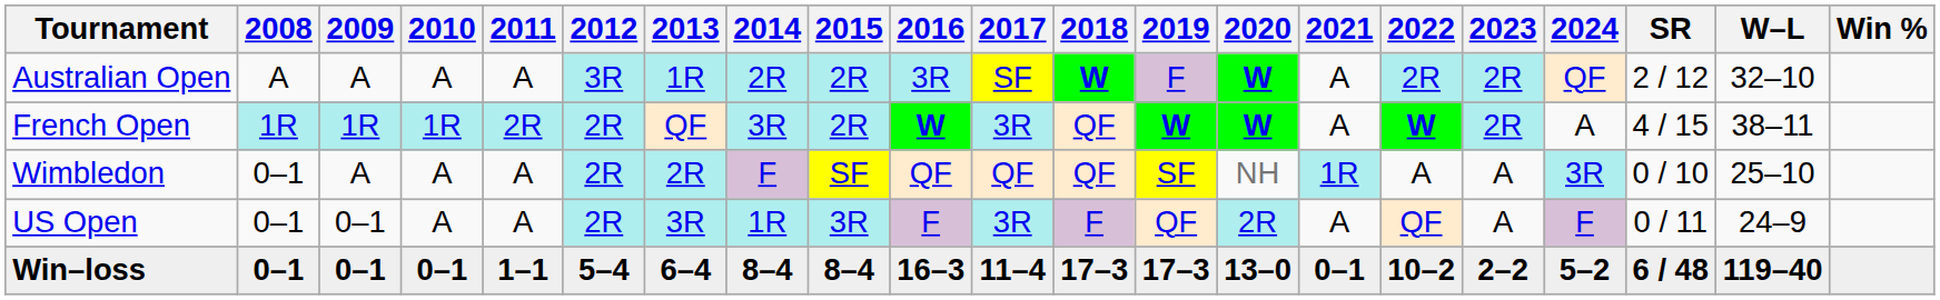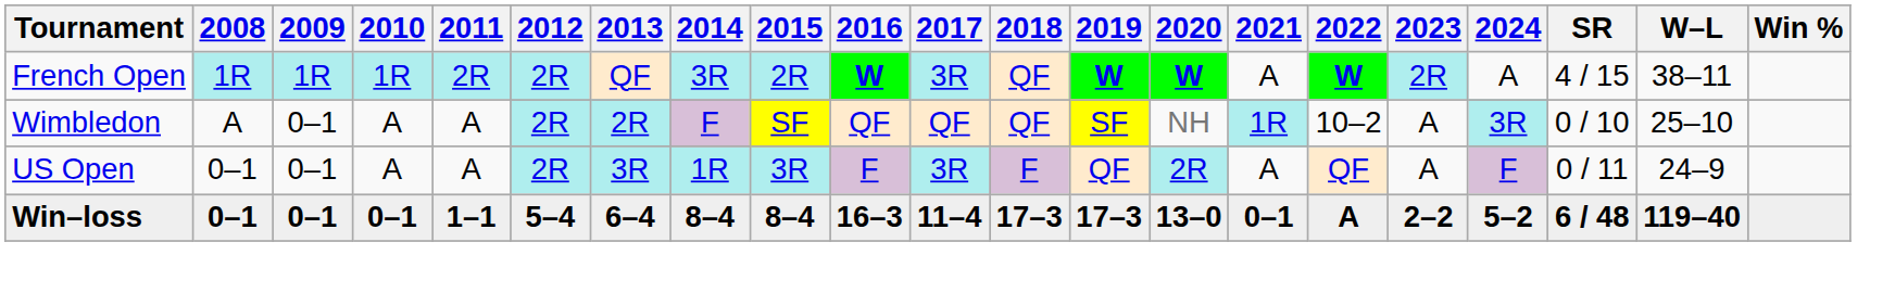 <table class=wikitable style=text-align:center>
 <tr>
 <th>Tournament</th>
 <th><a href='#'>2008</a></th>
 <th><a href='#'>2009</a></th>
 <th><a href='#'>2010</a></th>
 <th><a href='#'>2011</a></th>
 <th><a href='#'>2012</a></th>
 <th><a href='#'>2013</a></th>
 <th><a href='#'>2014</a></th>
 <th><a href='#'>2015</a></th>
 <th><a href='#'>2016</a></th>
 <th><a href='#'>2017</a></th>
 <th><a href='#'>2018</a></th>
 <th><a href='#'>2019</a></th>
 <th><a href='#'>2020</a></th>
 <th><a href='#'>2021</a></th>
 <th><a href='#'>2022</a></th>
 <th><a href='#'>2023</a></th>
 <th><a href='#'>2024</a></th>
 <th>SR</th>
 <th>W–L</th>
 <th>Win %</th>
-</tr>
-<tr>
-<td align=left><a href='#'>Australian Open</a></td>
-<td>A</td>
-<td>A</td>
-<td>A</td>
-<td>A</td>
-<td style=background:#afeeee><a href='#'>3R</a></td>
-<td style=background:#afeeee><a href='#'>1R</a></td>
-<td style=background:#afeeee><a href='#'>2R</a></td>
-<td style=background:#afeeee><a href='#'>2R</a></td>
-<td style=background:#afeeee><a href='#'>3R</a></td>
-<td style=background:yellow><a href='#'>SF</a></td>
-<td style=background:lime><strong><a href='#'>W</a></strong></td>
-<td style=background:thistle><a href='#'>F</a></td>
-<td style=background:lime><a href='#'><strong>W</strong></a></td>
-<td>A</td>
-<td style=background:#afeeee><a href='#'>2R</a></td>
-<td style=background:#afeeee><a href='#'>2R</a></td>
-<td style=background:#ffebcd><a href='#'>QF</a></td>
-<td>2 / 12</td>
-<td>32–10</td>
-<td></td>
 </tr>
 <tr>
 <td align=left><a href='#'>French Open</a></td>
 <td style=background:#afeeee><a href='#'>1R</a></td>
 <td style=background:#afeeee><a href='#'>1R</a></td>
 <td style=background:#afeeee><a href='#'>1R</a></td>
 <td style=background:#afeeee><a href='#'>2R</a></td>
 <td style=background:#afeeee><a href='#'>2R</a></td>
 <td style=background:#ffebcd><a href='#'>QF</a></td>
 <td style=background:#afeeee><a href='#'>3R</a></td>
 <td style=background:#afeeee><a href='#'>2R</a></td>
 <td style=background:lime><strong><a href='#'>W</a></strong></td>
 <td style=background:#afeeee><a href='#'>3R</a></td>
 <td style=background:#ffebcd><a href='#'>QF</a></td>
 <td style=background:lime><strong><a href='#'>W</a></strong></td>
 <td style=background:lime><strong><a href='#'>W</a></strong></td>
 <td>A</td>
 <td style=background:lime><strong><a href='#'>W</a></strong></td>
 <td style=background:#afeeee><a href='#'>2R</a></td>
 <td>A</td>
 <td>4 / 15</td>
 <td>38–11</td>
 <td></td>
 </tr>
 <tr>
 <td align=left><a href='#'>Wimbledon</a></td>
+<td>A</td>
 <td>0–1</td>
-<td>A</td>
 <td>A</td>
 <td>A</td>
 <td style=background:#afeeee><a href='#'>2R</a></td>
 <td style=background:#afeeee><a href='#'>2R</a></td>
 <td style=background:thistle><a href='#'>F</a></td>
 <td style=background:yellow><a href='#'>SF</a></td>
 <td style=background:#ffebcd><a href='#'>QF</a></td>
 <td style=background:#ffebcd><a href='#'>QF</a></td>
 <td style=background:#ffebcd><a href='#'>QF</a></td>
 <td style=background:yellow><a href='#'>SF</a></td>
 <td style=color:#767676>NH</td>
 <td style=background:#afeeee><a href='#'>1R</a></td>
-<td>A</td>
+<td>10–2</td>
 <td>A</td>
 <td style=background:#afeeee><a href='#'>3R</a></td>
 <td>0 / 10</td>
 <td>25–10</td>
 <td></td>
 </tr>
 <tr>
 <td align=left><a href='#'>US Open</a></td>
 <td>0–1</td>
 <td>0–1</td>
 <td>A</td>
 <td>A</td>
 <td style=background:#afeeee><a href='#'>2R</a></td>
 <td style=background:#afeeee><a href='#'>3R</a></td>
 <td style=background:#afeeee><a href='#'>1R</a></td>
 <td style=background:#afeeee><a href='#'>3R</a></td>
 <td style=background:thistle><a href='#'>F</a></td>
 <td style=background:#afeeee><a href='#'>3R</a></td>
 <td style=background:thistle><a href='#'>F</a></td>
 <td style=background:#ffebcd><a href='#'>QF</a></td>
 <td style=background:#afeeee><a href='#'>2R</a></td>
 <td>A</td>
 <td bgcolor=ffebcd><a href='#'>QF</a></td>
 <td>A</td>
 <td style=background:thistle><a href='#'>F</a></td>
 <td>0 / 11</td>
 <td>24–9</td>
 <td></td>
 </tr>
 <tr style=background:#efefef;font-weight:bold>
 <td style=text-align:left>Win–loss</td>
 <td>0–1</td>
 <td>0–1</td>
 <td>0–1</td>
 <td>1–1</td>
 <td>5–4</td>
 <td>6–4</td>
 <td>8–4</td>
 <td>8–4</td>
 <td>16–3</td>
 <td>11–4</td>
 <td>17–3</td>
 <td>17–3</td>
 <td>13–0</td>
 <td>0–1</td>
-<td>10–2</td>
+<td>A</td>
 <td>2–2</td>
 <td>5–2</td>
 <td>6 / 48</td>
 <td>119–40</td>
 <td></td>
 </tr>
 </table>
